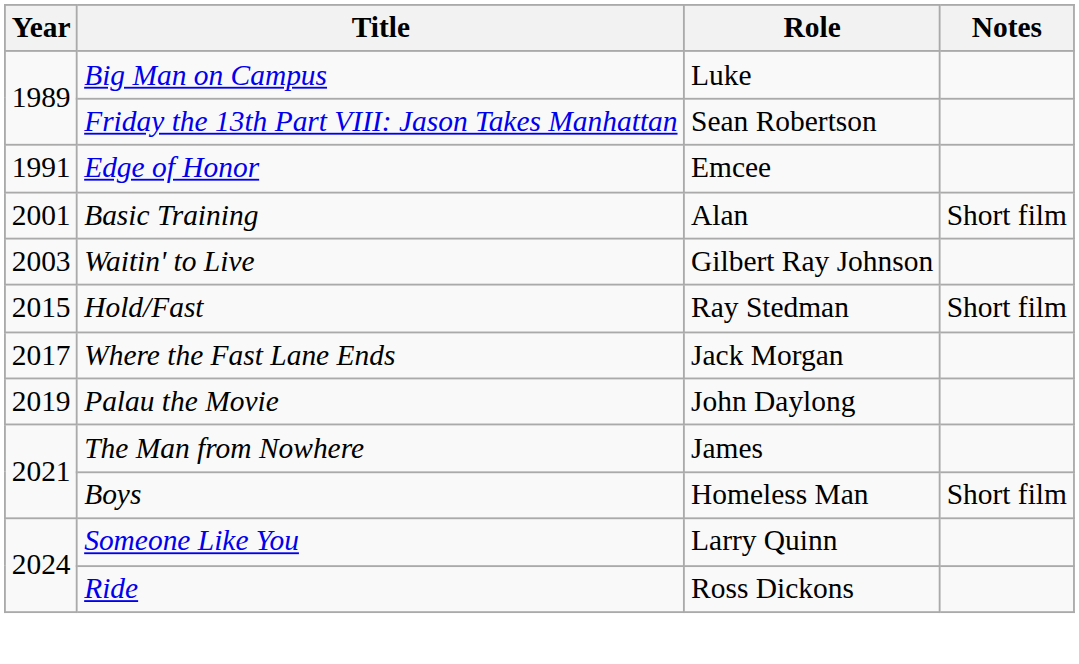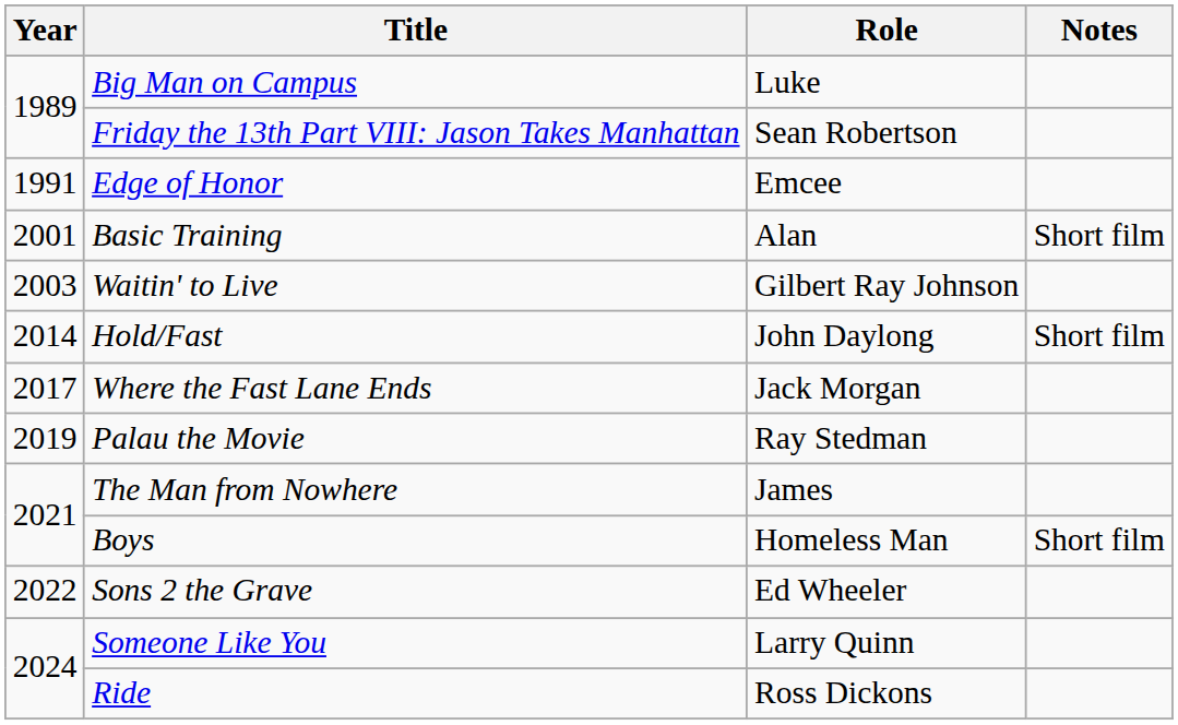 <table class="wikitable">
 <tr>
 <th>Year</th>
 <th>Title</th>
 <th>Role</th>
 <th>Notes</th>
 </tr>
 <tr>
 <td rowspan="2">1989</td>
 <td><em><a href='#'>Big Man on Campus</a></em></td>
 <td>Luke</td>
 <td></td>
 </tr>
 <tr>
 <td><em><a href='#'>Friday the 13th Part VIII: Jason Takes Manhattan</a></em></td>
 <td>Sean Robertson</td>
 <td></td>
 </tr>
 <tr>
 <td>1991</td>
 <td><em><a href='#'>Edge of Honor</a></em></td>
 <td>Emcee</td>
 <td></td>
 </tr>
 <tr>
 <td>2001</td>
 <td><em>Basic Training</em></td>
 <td>Alan</td>
 <td>Short film</td>
 </tr>
 <tr>
 <td>2003</td>
 <td><em>Waitin' to Live</em></td>
 <td>Gilbert Ray Johnson</td>
 <td></td>
 </tr>
 <tr>
-<td>2015</td>
+<td>2014</td>
 <td><em>Hold/Fast</em></td>
-<td>Ray Stedman</td>
+<td>John Daylong</td>
 <td>Short film</td>
 </tr>
 <tr>
 <td>2017</td>
 <td><em>Where the Fast Lane Ends</em></td>
 <td>Jack Morgan</td>
 <td></td>
 </tr>
 <tr>
 <td>2019</td>
 <td><em>Palau the Movie</em></td>
-<td>John Daylong</td>
+<td>Ray Stedman</td>
 <td></td>
 </tr>
 <tr>
 <td rowspan="2">2021</td>
 <td><em>The Man from Nowhere</em></td>
 <td>James</td>
 <td></td>
 </tr>
 <tr>
 <td><em>Boys</em></td>
 <td>Homeless Man</td>
 <td>Short film</td>
 </tr>
 <tr>
+<td>2022</td>
+<td><em>Sons 2 the Grave</em></td>
+<td>Ed Wheeler</td>
+<td></td>
+</tr>
+<tr>
 <td rowspan="2">2024</td>
 <td><em><a href='#'>Someone Like You</a></em></td>
 <td>Larry Quinn</td>
 <td></td>
 </tr>
 <tr>
 <td><em><a href='#'>Ride</a></em></td>
 <td>Ross Dickons</td>
 <td></td>
 </tr>
 </table>
